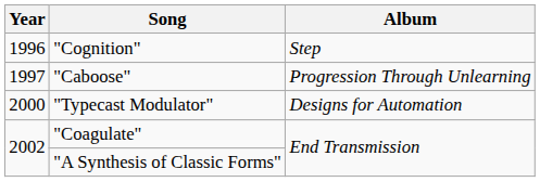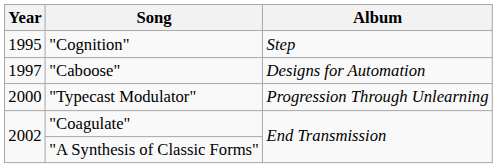 <table class="wikitable">
 <tr>
 <th>Year</th>
 <th>Song</th>
 <th>Album</th>
 </tr>
 <tr>
-<td>1996</td>
+<td>1995</td>
 <td>"Cognition"</td>
 <td><em>Step</em></td>
 </tr>
 <tr>
 <td>1997</td>
 <td>"Caboose"</td>
-<td><em>Progression Through Unlearning</em></td>
+<td><em>Designs for Automation</em></td>
 </tr>
 <tr>
 <td>2000</td>
 <td>"Typecast Modulator"</td>
-<td><em>Designs for Automation</em></td>
+<td><em>Progression Through Unlearning</em></td>
 </tr>
 <tr>
 <td rowspan=2>2002</td>
 <td>"Coagulate"</td>
 <td rowspan=2><em>End Transmission</em></td>
 </tr>
 <tr>
 <td>"A Synthesis of Classic Forms"</td>
 </tr>
 </table>
